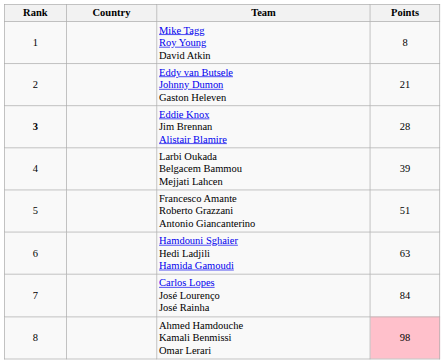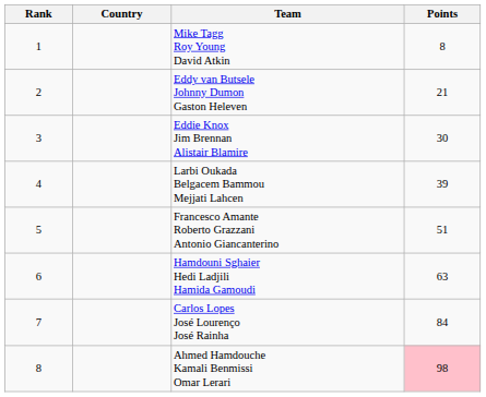 <table class="wikitable sortable" style=" text-align:center; font-size:95%;" width="50%">
 <tr>
 <th>Rank</th>
 <th>Country</th>
 <th>Team</th>
 <th>Points</th>
 </tr>
 <tr>
 <td align=center>1</td>
 <td align=left></td>
 <td align=left><a href='#'>Mike Tagg</a><br><a href='#'>Roy Young</a><br>David Atkin</td>
 <td>8</td>
 </tr>
 <tr>
 <td align=center>2</td>
 <td align=left></td>
 <td align=left><a href='#'>Eddy van Butsele</a><br><a href='#'>Johnny Dumon</a><br>Gaston Heleven</td>
 <td>21</td>
 </tr>
 <tr>
-<td align=center><strong>3</strong></td>
+<td align=center>3</td>
 <td align=left></td>
 <td align=left><a href='#'>Eddie Knox</a><br>Jim Brennan<br><a href='#'>Alistair Blamire</a></td>
-<td>28</td>
+<td>30</td>
 </tr>
 <tr>
 <td align=center>4</td>
 <td align=left></td>
 <td align=left>Larbi Oukada<br>Belgacem Bammou<br>Mejjati Lahcen</td>
 <td>39</td>
 </tr>
 <tr>
 <td align=center>5</td>
 <td align=left></td>
 <td align=left>Francesco Amante<br>Roberto Grazzani<br>Antonio Giancanterino</td>
 <td>51</td>
 </tr>
 <tr>
 <td align=center>6</td>
 <td align=left></td>
 <td align=left><a href='#'>Hamdouni Sghaier</a><br>Hedi Ladjili<br><a href='#'>Hamida Gamoudi</a></td>
 <td>63</td>
 </tr>
 <tr>
 <td align=center>7</td>
 <td align=left></td>
 <td align=left><a href='#'>Carlos Lopes</a><br>José Lourenço<br>José Rainha</td>
 <td>84</td>
 </tr>
 <tr>
 <td align=center>8</td>
 <td align=left></td>
 <td align=left>Ahmed Hamdouche<br>Kamali Benmissi<br>Omar Lerari</td>
 <td style="background: pink;">98</td>
 </tr>
 </table>
